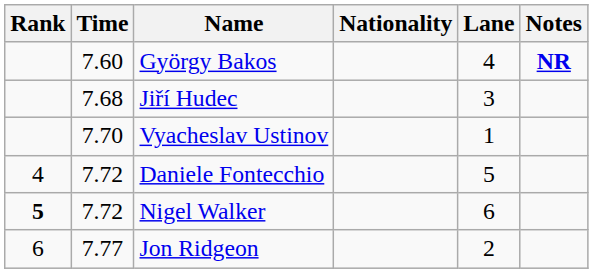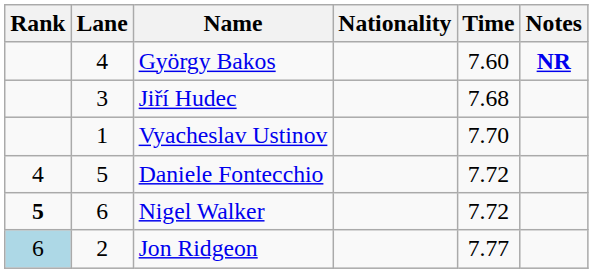 <table class="wikitable sortable" style="text-align:center">
 <tr>
 <th>Rank</th>
-<th>Time</th>
+<th>Lane</th>
 <th>Name</th>
 <th>Nationality</th>
-<th>Lane</th>
+<th>Time</th>
 <th>Notes</th>
 </tr>
 <tr>
 <td></td>
-<td>7.60</td>
+<td>4</td>
 <td align="left"><a href='#'>György Bakos</a></td>
 <td align=left></td>
-<td>4</td>
+<td>7.60</td>
 <td><strong><a href='#'>NR</a></strong></td>
 </tr>
 <tr>
 <td></td>
-<td>7.68</td>
+<td>3</td>
 <td align="left"><a href='#'>Jiří Hudec</a></td>
 <td align=left></td>
-<td>3</td>
+<td>7.68</td>
 <td></td>
 </tr>
 <tr>
 <td></td>
-<td>7.70</td>
+<td>1</td>
 <td align="left"><a href='#'>Vyacheslav Ustinov</a></td>
 <td align=left></td>
-<td>1</td>
+<td>7.70</td>
 <td></td>
 </tr>
 <tr>
 <td>4</td>
-<td>7.72</td>
+<td>5</td>
 <td align="left"><a href='#'>Daniele Fontecchio</a></td>
 <td align=left></td>
-<td>5</td>
+<td>7.72</td>
 <td></td>
 </tr>
 <tr>
 <td><strong>5</strong></td>
-<td>7.72</td>
+<td>6</td>
 <td align="left"><a href='#'>Nigel Walker</a></td>
 <td align=left></td>
-<td>6</td>
+<td>7.72</td>
 <td></td>
 </tr>
 <tr>
-<td>6</td>
-<td>7.77</td>
+<td style="background: lightblue;">6</td>
+<td>2</td>
 <td align="left"><a href='#'>Jon Ridgeon</a></td>
 <td align=left></td>
-<td>2</td>
+<td>7.77</td>
 <td></td>
 </tr>
 </table>
